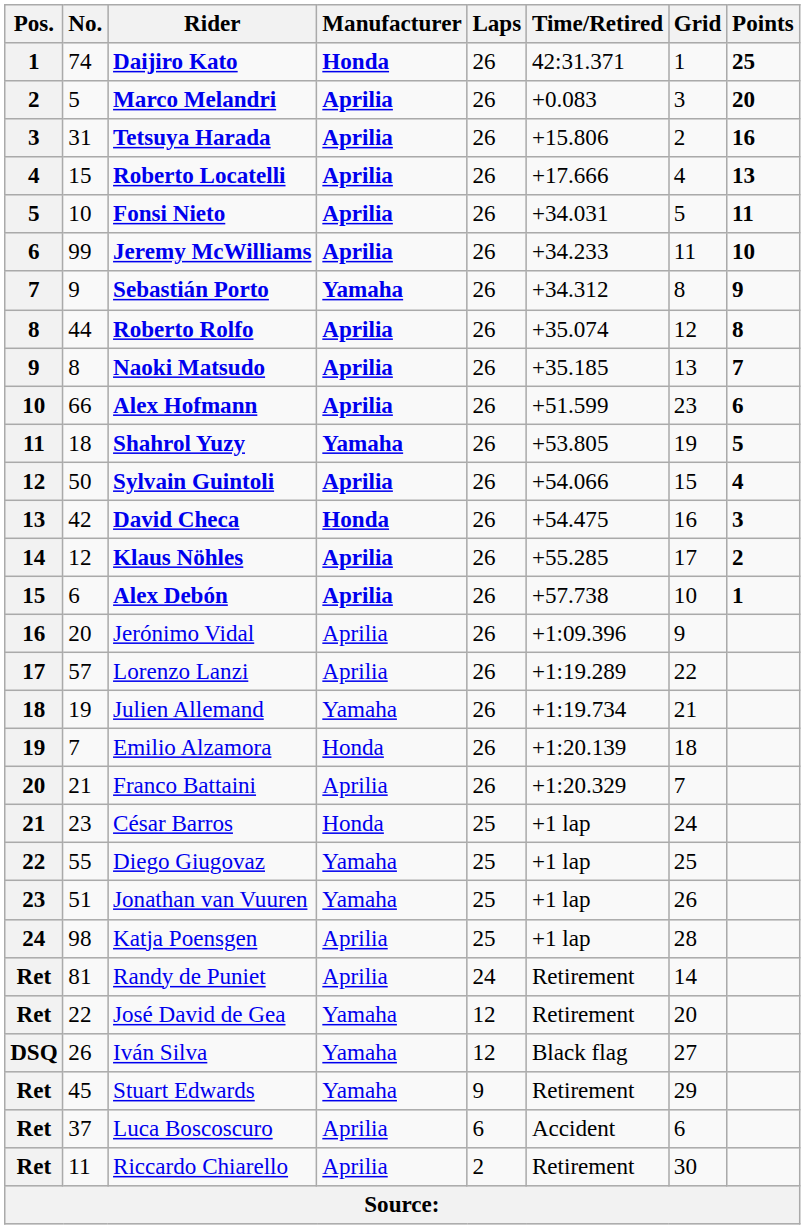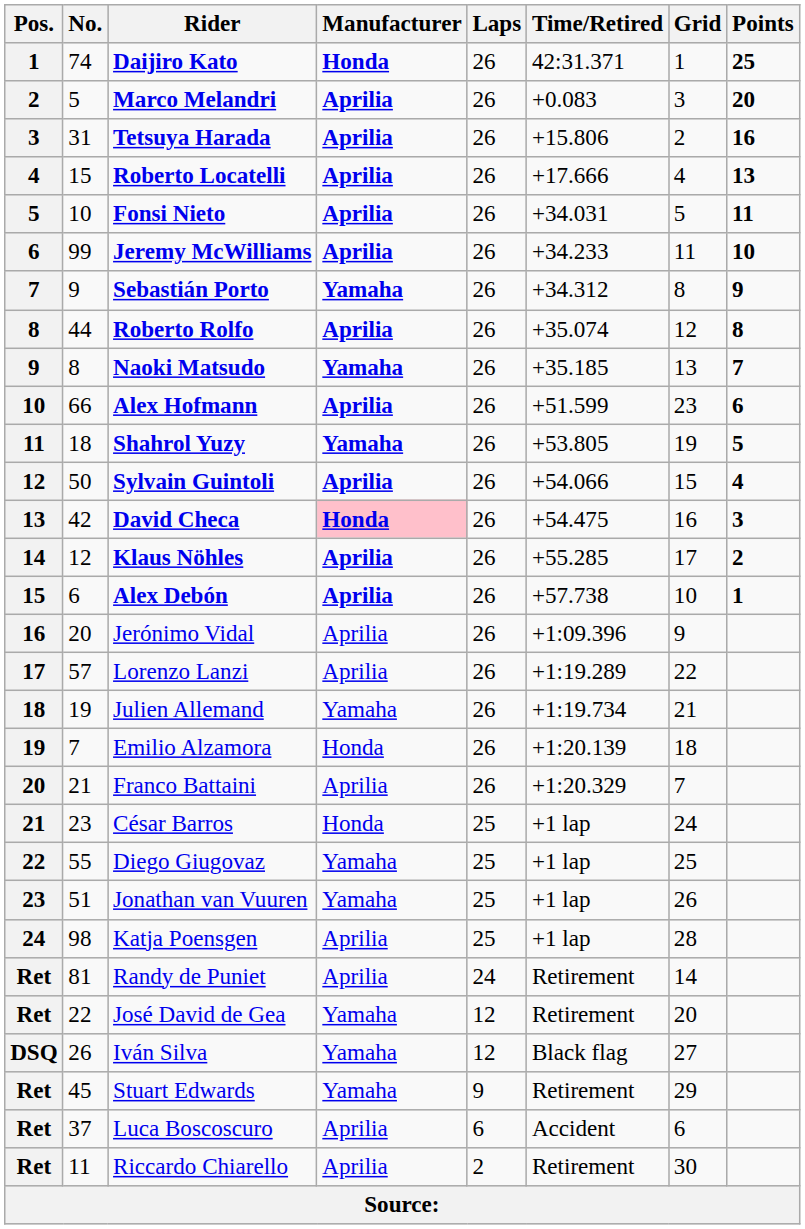 <table class="wikitable" style="font-size: 95%;">
 <tr>
 <th>Pos.</th>
 <th>No.</th>
 <th>Rider</th>
 <th>Manufacturer</th>
 <th>Laps</th>
 <th>Time/Retired</th>
 <th>Grid</th>
 <th>Points</th>
 </tr>
 <tr>
 <th>1</th>
 <td>74</td>
 <td> <strong><a href='#'>Daijiro Kato</a></strong></td>
 <td><strong><a href='#'>Honda</a></strong></td>
 <td>26</td>
 <td>42:31.371</td>
 <td>1</td>
 <td><strong>25</strong></td>
 </tr>
 <tr>
 <th>2</th>
 <td>5</td>
 <td> <strong><a href='#'>Marco Melandri</a></strong></td>
 <td><strong><a href='#'>Aprilia</a></strong></td>
 <td>26</td>
 <td>+0.083</td>
 <td>3</td>
 <td><strong>20</strong></td>
 </tr>
 <tr>
 <th>3</th>
 <td>31</td>
 <td> <strong><a href='#'>Tetsuya Harada</a></strong></td>
 <td><strong><a href='#'>Aprilia</a></strong></td>
 <td>26</td>
 <td>+15.806</td>
 <td>2</td>
 <td><strong>16</strong></td>
 </tr>
 <tr>
 <th>4</th>
 <td>15</td>
 <td> <strong><a href='#'>Roberto Locatelli</a></strong></td>
 <td><strong><a href='#'>Aprilia</a></strong></td>
 <td>26</td>
 <td>+17.666</td>
 <td>4</td>
 <td><strong>13</strong></td>
 </tr>
 <tr>
 <th>5</th>
 <td>10</td>
 <td> <strong><a href='#'>Fonsi Nieto</a></strong></td>
 <td><strong><a href='#'>Aprilia</a></strong></td>
 <td>26</td>
 <td>+34.031</td>
 <td>5</td>
 <td><strong>11</strong></td>
 </tr>
 <tr>
 <th>6</th>
 <td>99</td>
 <td> <strong><a href='#'>Jeremy McWilliams</a></strong></td>
 <td><strong><a href='#'>Aprilia</a></strong></td>
 <td>26</td>
 <td>+34.233</td>
 <td>11</td>
 <td><strong>10</strong></td>
 </tr>
 <tr>
 <th>7</th>
 <td>9</td>
 <td> <strong><a href='#'>Sebastián Porto</a></strong></td>
 <td><strong><a href='#'>Yamaha</a></strong></td>
 <td>26</td>
 <td>+34.312</td>
 <td>8</td>
 <td><strong>9</strong></td>
 </tr>
 <tr>
 <th>8</th>
 <td>44</td>
 <td> <strong><a href='#'>Roberto Rolfo</a></strong></td>
 <td><strong><a href='#'>Aprilia</a></strong></td>
 <td>26</td>
 <td>+35.074</td>
 <td>12</td>
 <td><strong>8</strong></td>
 </tr>
 <tr>
 <th>9</th>
 <td>8</td>
 <td> <strong><a href='#'>Naoki Matsudo</a></strong></td>
-<td><strong><a href='#'>Aprilia</a></strong></td>
+<td><strong><a href='#'>Yamaha</a></strong></td>
 <td>26</td>
 <td>+35.185</td>
 <td>13</td>
 <td><strong>7</strong></td>
 </tr>
 <tr>
 <th>10</th>
 <td>66</td>
 <td> <strong><a href='#'>Alex Hofmann</a></strong></td>
 <td><strong><a href='#'>Aprilia</a></strong></td>
 <td>26</td>
 <td>+51.599</td>
 <td>23</td>
 <td><strong>6</strong></td>
 </tr>
 <tr>
 <th>11</th>
 <td>18</td>
 <td> <strong><a href='#'>Shahrol Yuzy</a></strong></td>
 <td><strong><a href='#'>Yamaha</a></strong></td>
 <td>26</td>
 <td>+53.805</td>
 <td>19</td>
 <td><strong>5</strong></td>
 </tr>
 <tr>
 <th>12</th>
 <td>50</td>
 <td> <strong><a href='#'>Sylvain Guintoli</a></strong></td>
 <td><strong><a href='#'>Aprilia</a></strong></td>
 <td>26</td>
 <td>+54.066</td>
 <td>15</td>
 <td><strong>4</strong></td>
 </tr>
 <tr>
 <th>13</th>
 <td>42</td>
 <td> <strong><a href='#'>David Checa</a></strong></td>
-<td><strong><a href='#'>Honda</a></strong></td>
+<td style="background: pink;"><strong><a href='#'>Honda</a></strong></td>
 <td>26</td>
 <td>+54.475</td>
 <td>16</td>
 <td><strong>3</strong></td>
 </tr>
 <tr>
 <th>14</th>
 <td>12</td>
 <td> <strong><a href='#'>Klaus Nöhles</a></strong></td>
 <td><strong><a href='#'>Aprilia</a></strong></td>
 <td>26</td>
 <td>+55.285</td>
 <td>17</td>
 <td><strong>2</strong></td>
 </tr>
 <tr>
 <th>15</th>
 <td>6</td>
 <td> <strong><a href='#'>Alex Debón</a></strong></td>
 <td><strong><a href='#'>Aprilia</a></strong></td>
 <td>26</td>
 <td>+57.738</td>
 <td>10</td>
 <td><strong>1</strong></td>
 </tr>
 <tr>
 <th>16</th>
 <td>20</td>
 <td> <a href='#'>Jerónimo Vidal</a></td>
 <td><a href='#'>Aprilia</a></td>
 <td>26</td>
 <td>+1:09.396</td>
 <td>9</td>
 <td></td>
 </tr>
 <tr>
 <th>17</th>
 <td>57</td>
 <td> <a href='#'>Lorenzo Lanzi</a></td>
 <td><a href='#'>Aprilia</a></td>
 <td>26</td>
 <td>+1:19.289</td>
 <td>22</td>
 <td></td>
 </tr>
 <tr>
 <th>18</th>
 <td>19</td>
 <td> <a href='#'>Julien Allemand</a></td>
 <td><a href='#'>Yamaha</a></td>
 <td>26</td>
 <td>+1:19.734</td>
 <td>21</td>
 <td></td>
 </tr>
 <tr>
 <th>19</th>
 <td>7</td>
 <td> <a href='#'>Emilio Alzamora</a></td>
 <td><a href='#'>Honda</a></td>
 <td>26</td>
 <td>+1:20.139</td>
 <td>18</td>
 <td></td>
 </tr>
 <tr>
 <th>20</th>
 <td>21</td>
 <td> <a href='#'>Franco Battaini</a></td>
 <td><a href='#'>Aprilia</a></td>
 <td>26</td>
 <td>+1:20.329</td>
 <td>7</td>
 <td></td>
 </tr>
 <tr>
 <th>21</th>
 <td>23</td>
 <td> <a href='#'>César Barros</a></td>
 <td><a href='#'>Honda</a></td>
 <td>25</td>
 <td>+1 lap</td>
 <td>24</td>
 <td></td>
 </tr>
 <tr>
 <th>22</th>
 <td>55</td>
 <td> <a href='#'>Diego Giugovaz</a></td>
 <td><a href='#'>Yamaha</a></td>
 <td>25</td>
 <td>+1 lap</td>
 <td>25</td>
 <td></td>
 </tr>
 <tr>
 <th>23</th>
 <td>51</td>
 <td> <a href='#'>Jonathan van Vuuren</a></td>
 <td><a href='#'>Yamaha</a></td>
 <td>25</td>
 <td>+1 lap</td>
 <td>26</td>
 <td></td>
 </tr>
 <tr>
 <th>24</th>
 <td>98</td>
 <td> <a href='#'>Katja Poensgen</a></td>
 <td><a href='#'>Aprilia</a></td>
 <td>25</td>
 <td>+1 lap</td>
 <td>28</td>
 <td></td>
 </tr>
 <tr>
 <th>Ret</th>
 <td>81</td>
 <td> <a href='#'>Randy de Puniet</a></td>
 <td><a href='#'>Aprilia</a></td>
 <td>24</td>
 <td>Retirement</td>
 <td>14</td>
 <td></td>
 </tr>
 <tr>
 <th>Ret</th>
 <td>22</td>
 <td> <a href='#'>José David de Gea</a></td>
 <td><a href='#'>Yamaha</a></td>
 <td>12</td>
 <td>Retirement</td>
 <td>20</td>
 <td></td>
 </tr>
 <tr>
 <th>DSQ</th>
 <td>26</td>
 <td> <a href='#'>Iván Silva</a></td>
 <td><a href='#'>Yamaha</a></td>
 <td>12</td>
 <td>Black flag</td>
 <td>27</td>
 <td></td>
 </tr>
 <tr>
 <th>Ret</th>
 <td>45</td>
 <td> <a href='#'>Stuart Edwards</a></td>
 <td><a href='#'>Yamaha</a></td>
 <td>9</td>
 <td>Retirement</td>
 <td>29</td>
 <td></td>
 </tr>
 <tr>
 <th>Ret</th>
 <td>37</td>
 <td> <a href='#'>Luca Boscoscuro</a></td>
 <td><a href='#'>Aprilia</a></td>
 <td>6</td>
 <td>Accident</td>
 <td>6</td>
 <td></td>
 </tr>
 <tr>
 <th>Ret</th>
 <td>11</td>
 <td> <a href='#'>Riccardo Chiarello</a></td>
 <td><a href='#'>Aprilia</a></td>
 <td>2</td>
 <td>Retirement</td>
 <td>30</td>
 <td></td>
 </tr>
 <tr>
 <th colspan=8>Source:</th>
 </tr>
 </table>
